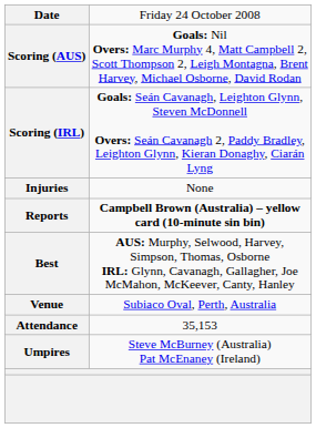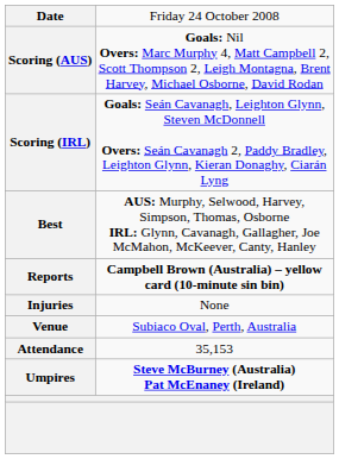 <table class="wikitable">
 <tr>
 <th>Date</th>
 <td width="275" align="center">Friday 24 October 2008</td>
 </tr>
 <tr>
 <th>Scoring (<a href='#'>AUS</a>)</th>
 <td width="275" align="center"><strong>Goals:</strong> Nil<br><strong>Overs:</strong> <a href='#'>Marc Murphy</a> 4, <a href='#'>Matt Campbell</a> 2, <a href='#'>Scott Thompson</a> 2, <a href='#'>Leigh Montagna</a>, <a href='#'>Brent Harvey</a>, <a href='#'>Michael Osborne</a>, <a href='#'>David Rodan</a></td>
 </tr>
 <tr>
 <th>Scoring (<a href='#'>IRL</a>)</th>
 <td width="275" align="center"><strong>Goals:</strong> <a href='#'>Seán Cavanagh</a>, <a href='#'>Leighton Glynn</a>, <a href='#'>Steven McDonnell</a> <br><br><strong>Overs:</strong> <a href='#'>Seán Cavanagh</a> 2, <a href='#'>Paddy Bradley</a>, <a href='#'>Leighton Glynn</a>, <a href='#'>Kieran Donaghy</a>, <a href='#'>Ciarán Lyng</a></td>
 </tr>
 <tr>
-<th>Injuries</th>
-<td width="275" align="center">None</td>
+<th>Best</th>
+<td width="275" align="center"><strong>AUS:</strong> Murphy, Selwood, Harvey, Simpson, Thomas, Osborne<br><strong>IRL:</strong> Glynn, Cavanagh, Gallagher, Joe McMahon, McKeever, Canty, Hanley <br></td>
 </tr>
 <tr>
 <th>Reports</th>
 <td width="275" align="center"><strong>Campbell Brown (Australia) – yellow card (10-minute sin bin)</strong></td>
 </tr>
 <tr>
-<th>Best</th>
-<td width="275" align="center"><strong>AUS:</strong> Murphy, Selwood, Harvey, Simpson, Thomas, Osborne<br><strong>IRL:</strong> Glynn, Cavanagh, Gallagher, Joe McMahon, McKeever, Canty, Hanley <br></td>
+<th>Injuries</th>
+<td width="275" align="center">None</td>
 </tr>
 <tr>
 <th>Venue</th>
 <td width="275" align="center"><a href='#'>Subiaco Oval</a>, <a href='#'>Perth</a>, <a href='#'>Australia</a></td>
 </tr>
 <tr>
 <th>Attendance</th>
 <td width="275" align="center">35,153</td>
 </tr>
 <tr>
 <th>Umpires</th>
-<td width="275" align="center"><a href='#'>Steve McBurney</a> (Australia)<br><a href='#'>Pat McEnaney</a> (Ireland)</td>
+<td width="275" align="center"><strong><a href='#'>Steve McBurney</a> (Australia)<br><a href='#'>Pat McEnaney</a> (Ireland)</strong></td>
 </tr>
 <tr>
 <th colspan="2"></th>
 </tr>
 <tr>
 <th colspan="2"><br><br><br></th>
 </tr>
 </table>
